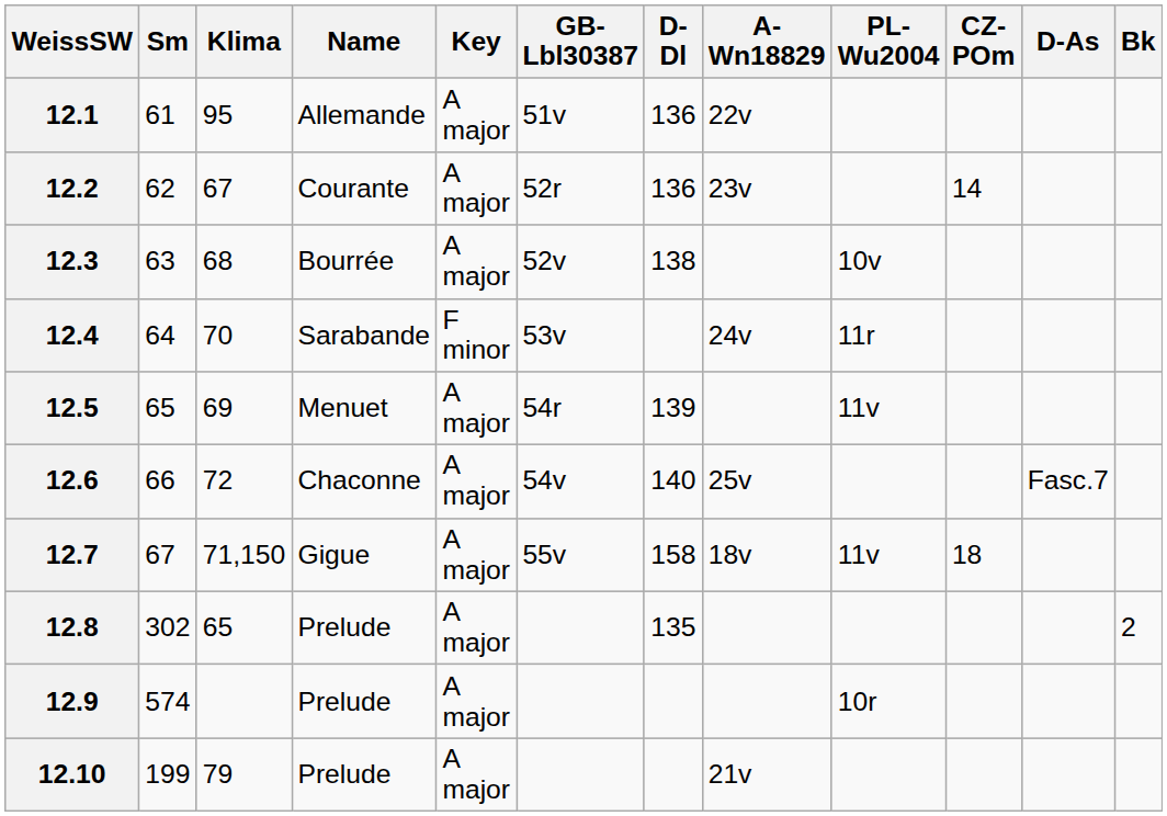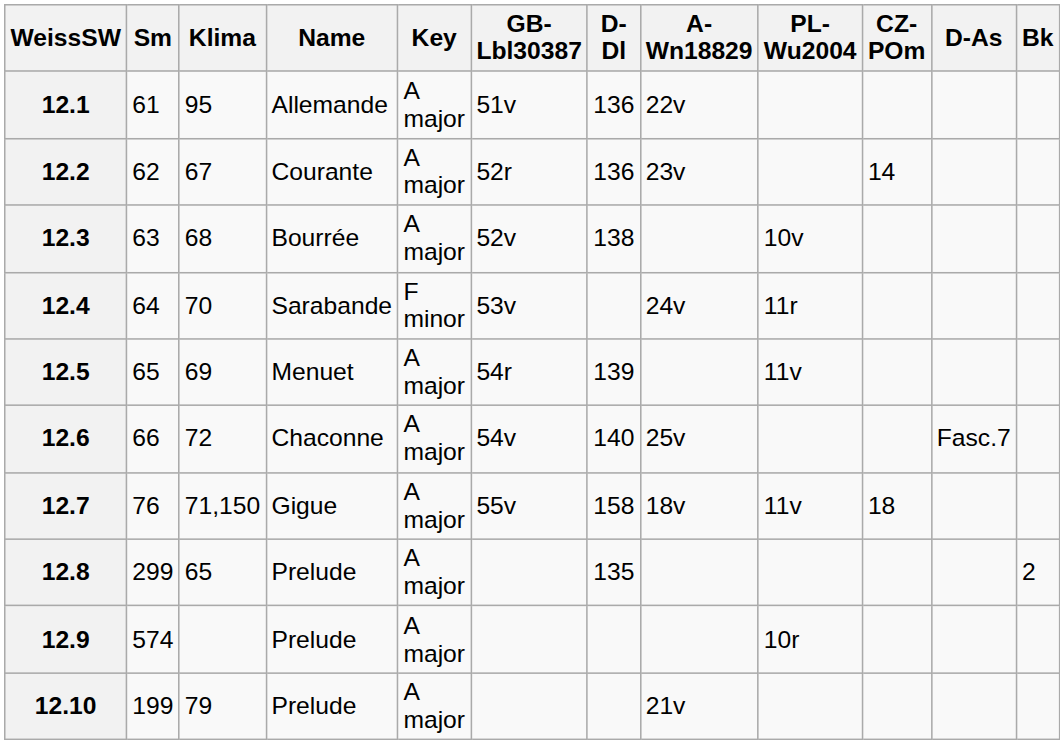 <table border="1" class="wikitable sortable">
 <tr>
 <th data-sort-type="number">WeissSW</th>
 <th>Sm</th>
 <th>Klima</th>
 <th class="unsortable">Name</th>
 <th class="unsortable">Key</th>
 <th>GB-Lbl30387</th>
 <th>D-Dl</th>
 <th>A-Wn18829</th>
 <th>PL-Wu2004</th>
 <th>CZ-POm</th>
 <th>D-As</th>
 <th>Bk</th>
 </tr>
 <tr>
 <th data-sort-value="1">12.1</th>
 <td>61</td>
 <td>95</td>
 <td>Allemande</td>
 <td>A major</td>
 <td>51v</td>
 <td>136</td>
 <td>22v</td>
 <td></td>
 <td></td>
 <td></td>
 <td></td>
 </tr>
 <tr>
 <th data-sort-value="2">12.2</th>
 <td>62</td>
 <td>67</td>
 <td>Courante</td>
 <td>A major</td>
 <td>52r</td>
 <td>136</td>
 <td>23v</td>
 <td></td>
 <td>14</td>
 <td></td>
 <td></td>
 </tr>
 <tr>
 <th data-sort-value="3">12.3</th>
 <td>63</td>
 <td>68</td>
 <td>Bourrée</td>
 <td>A major</td>
 <td>52v</td>
 <td>138</td>
 <td></td>
 <td>10v</td>
 <td></td>
 <td></td>
 <td></td>
 </tr>
 <tr>
 <th data-sort-value="4">12.4</th>
 <td>64</td>
 <td>70</td>
 <td>Sarabande</td>
 <td>F minor</td>
 <td>53v</td>
 <td></td>
 <td>24v</td>
 <td>11r</td>
 <td></td>
 <td></td>
 <td></td>
 </tr>
 <tr>
 <th data-sort-value="5">12.5</th>
 <td>65</td>
 <td>69</td>
 <td>Menuet</td>
 <td>A major</td>
 <td>54r</td>
 <td>139</td>
 <td></td>
 <td>11v</td>
 <td></td>
 <td></td>
 <td></td>
 </tr>
 <tr>
 <th data-sort-value="6">12.6</th>
 <td>66</td>
 <td>72</td>
 <td>Chaconne</td>
 <td>A major</td>
 <td>54v</td>
 <td>140</td>
 <td>25v</td>
 <td></td>
 <td></td>
 <td>Fasc.7</td>
 <td></td>
 </tr>
 <tr>
 <th data-sort-value="7">12.7</th>
-<td>67</td>
+<td>76</td>
 <td>71,150</td>
 <td>Gigue</td>
 <td>A major</td>
 <td>55v</td>
 <td>158</td>
 <td>18v</td>
 <td>11v</td>
 <td>18</td>
 <td></td>
 <td></td>
 </tr>
 <tr>
 <th data-sort-value="8">12.8</th>
-<td>302</td>
+<td>299</td>
 <td>65</td>
 <td>Prelude</td>
 <td>A major</td>
 <td></td>
 <td>135</td>
 <td></td>
 <td></td>
 <td></td>
 <td></td>
 <td>2</td>
 </tr>
 <tr>
 <th data-sort-value="9">12.9</th>
 <td>574</td>
 <td></td>
 <td>Prelude</td>
 <td>A major</td>
 <td></td>
 <td></td>
 <td></td>
 <td>10r</td>
 <td></td>
 <td></td>
 <td></td>
 </tr>
 <tr>
 <th data-sort-value="10">12.10</th>
 <td>199</td>
 <td>79</td>
 <td>Prelude</td>
 <td>A major</td>
 <td></td>
 <td></td>
 <td>21v</td>
 <td></td>
 <td></td>
 <td></td>
 <td></td>
 </tr>
 </table>
